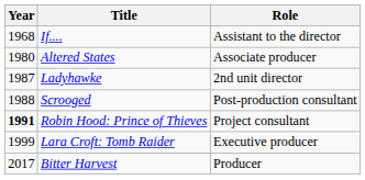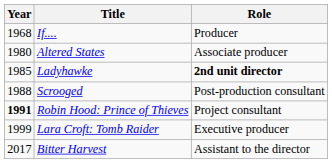 <table class="wikitable">
 <tr>
 <th>Year</th>
 <th>Title</th>
 <th>Role</th>
 </tr>
 <tr>
 <td>1968</td>
 <td><em><a href='#'>If....</a></em></td>
-<td>Assistant to the director</td>
+<td>Producer</td>
 </tr>
 <tr>
 <td>1980</td>
 <td><em><a href='#'>Altered States</a></em></td>
 <td>Associate producer</td>
 </tr>
 <tr>
-<td>1987</td>
+<td>1985</td>
 <td><em><a href='#'>Ladyhawke</a></em></td>
-<td>2nd unit director</td>
+<td><strong>2nd unit director</strong></td>
 </tr>
 <tr>
 <td>1988</td>
 <td><em><a href='#'>Scrooged</a></em></td>
 <td>Post-production consultant</td>
 </tr>
 <tr>
 <td><strong>1991</strong></td>
 <td><em><a href='#'>Robin Hood: Prince of Thieves</a></em></td>
 <td>Project consultant</td>
 </tr>
 <tr>
 <td>1999</td>
 <td><em><a href='#'>Lara Croft: Tomb Raider</a></em></td>
 <td>Executive producer</td>
 </tr>
 <tr>
 <td>2017</td>
 <td><em><a href='#'>Bitter Harvest</a></em></td>
-<td>Producer</td>
+<td>Assistant to the director</td>
 </tr>
 </table>
